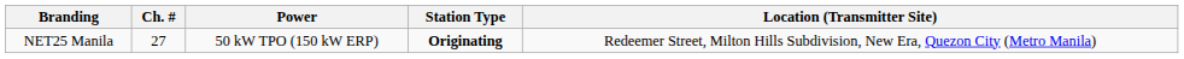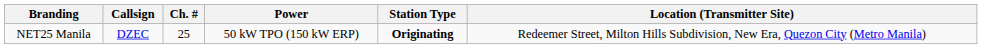 <table class="wikitable sortable" style="width:100%; text-align:center;">
 <tr>
 <th>Branding</th>
+<th>Callsign</th>
 <th>Ch. #</th>
 <th>Power</th>
 <th>Station Type</th>
 <th class="unsortable">Location (Transmitter Site)</th>
 </tr>
 <tr>
 <td>NET25 Manila</td>
-<td>27</td>
+<td><a href='#'>DZEC</a></td>
+<td>25</td>
 <td>50 kW TPO (150 kW ERP)</td>
 <td><strong>Originating</strong></td>
 <td>Redeemer Street, Milton Hills Subdivision, New Era, <a href='#'>Quezon City</a> (<a href='#'>Metro Manila</a>)</td>
 </tr>
 </table>
